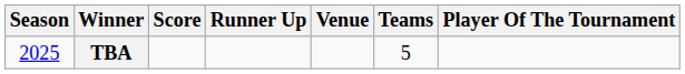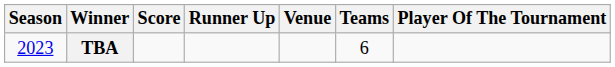 <table class="wikitable" style="text-align: center;">
 <tr>
 <th>Season</th>
 <th>Winner</th>
 <th>Score</th>
 <th>Runner Up</th>
 <th>Venue</th>
 <th>Teams</th>
 <th>Player Of The Tournament</th>
 </tr>
 <tr>
-<td><a href='#'>2025</a></td>
+<td><a href='#'>2023</a></td>
 <th>TBA</th>
 <td></td>
 <td></td>
 <td></td>
-<td>5</td>
+<td>6</td>
 <td></td>
 </tr>
 </table>
